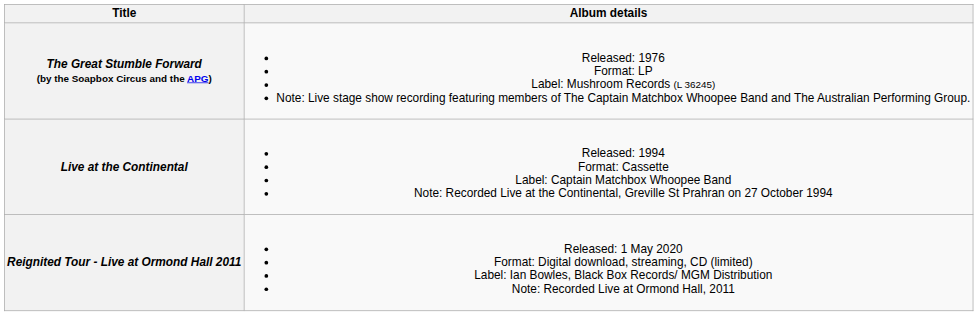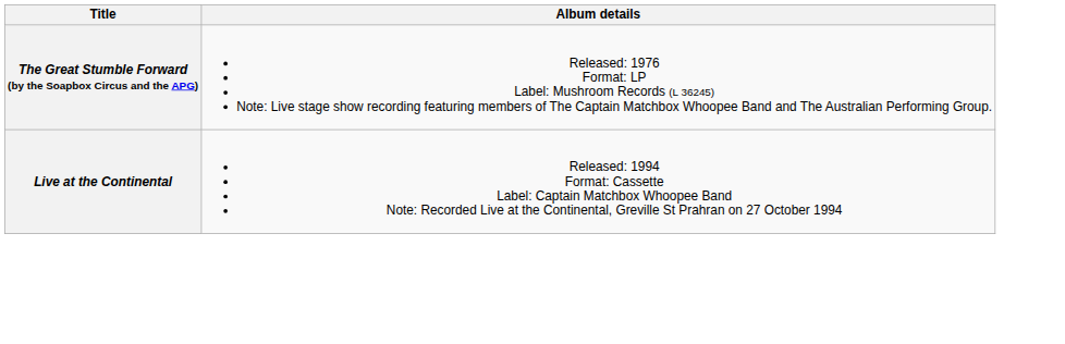 <table class="wikitable plainrowheaders" style="text-align:center;" border="1">
 <tr>
 <th>Title</th>
 <th>Album details</th>
 </tr>
 <tr>
 <th scope="row"><em>The Great Stumble Forward</em> <br> <small>(by the Soapbox Circus and the <a href='#'>APG</a>)</small></th>
 <td><br><ul><li>Released: 1976</li><li>Format: LP</li><li>Label: Mushroom Records <small>(L 36245)</small></li><li>Note: Live stage show recording featuring members of The Captain Matchbox Whoopee Band and The Australian Performing Group.</li></ul></td>
 </tr>
 <tr>
 <th scope="row"><em>Live at the Continental</em></th>
 <td><br><ul><li>Released: 1994</li><li>Format: Cassette</li><li>Label: Captain Matchbox Whoopee Band</li><li>Note: Recorded Live at the Continental, Greville St Prahran on 27 October 1994</li></ul></td>
 </tr>
-<tr>
-<th scope="row"><em>Reignited Tour - Live at Ormond Hall 2011</em></th>
-<td><br><ul><li>Released: 1 May 2020</li><li>Format: Digital download, streaming, CD (limited)</li><li>Label: Ian Bowles, Black Box Records/ MGM Distribution</li><li>Note: Recorded Live at Ormond Hall, 2011</li></ul></td>
-</tr>
 </table>
